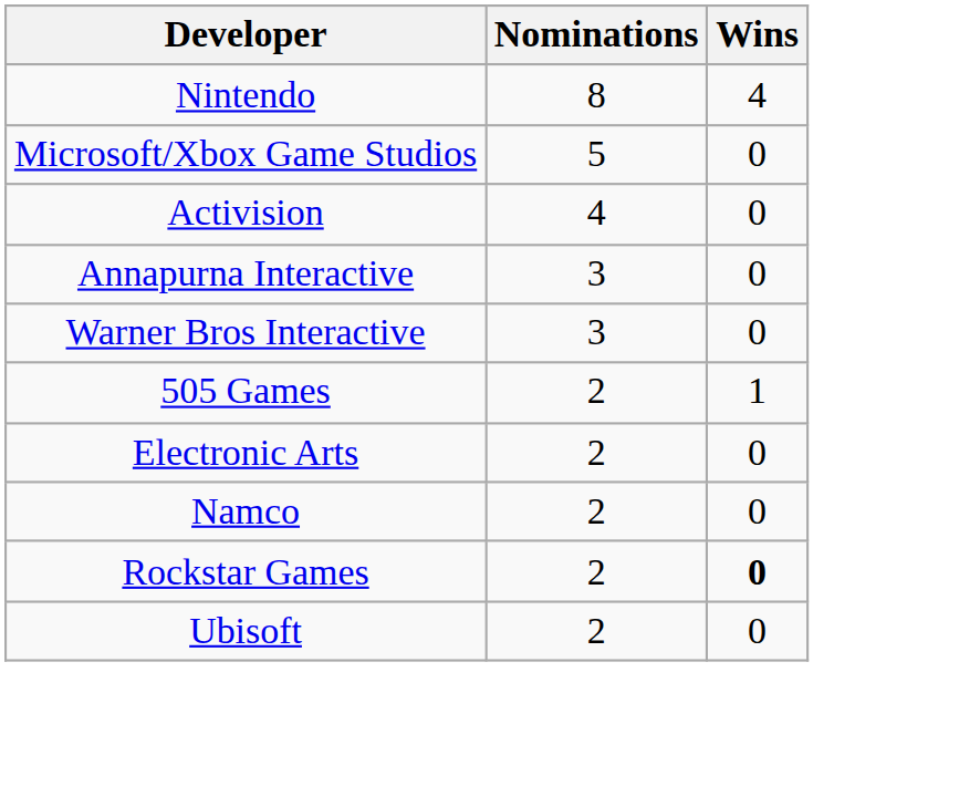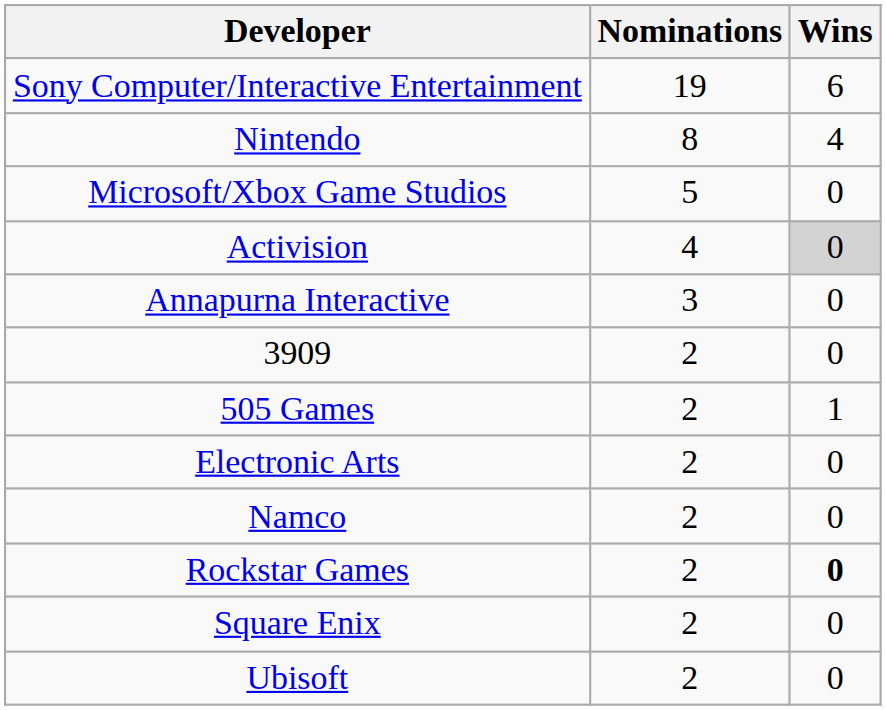 <table class="wikitable sortable plainrowheaders" style="text-align:center">
 <tr>
 <th scope="col">Developer</th>
 <th scope="col">Nominations</th>
 <th scope="col">Wins</th>
+</tr>
+<tr>
+<td><a href='#'>Sony Computer/Interactive Entertainment</a></td>
+<td>19</td>
+<td>6</td>
 </tr>
 <tr>
 <td><a href='#'>Nintendo</a></td>
 <td>8</td>
 <td>4</td>
 </tr>
 <tr>
 <td><a href='#'>Microsoft/Xbox Game Studios</a></td>
 <td>5</td>
 <td>0</td>
 </tr>
 <tr>
 <td><a href='#'>Activision</a></td>
 <td>4</td>
-<td>0</td>
+<td style="background: lightgrey;">0</td>
 </tr>
 <tr>
 <td><a href='#'>Annapurna Interactive</a></td>
 <td>3</td>
 <td>0</td>
 </tr>
 <tr>
-<td><a href='#'>Warner Bros Interactive</a></td>
-<td>3</td>
+<td>3909</td>
+<td>2</td>
 <td>0</td>
 </tr>
 <tr>
 <td><a href='#'>505 Games</a></td>
 <td>2</td>
 <td>1</td>
 </tr>
 <tr>
 <td><a href='#'>Electronic Arts</a></td>
 <td>2</td>
 <td>0</td>
 </tr>
 <tr>
 <td><a href='#'>Namco</a></td>
 <td>2</td>
 <td>0</td>
 </tr>
 <tr>
 <td><a href='#'>Rockstar Games</a></td>
 <td>2</td>
 <td><strong>0</strong></td>
 </tr>
 <tr>
+<td><a href='#'>Square Enix</a></td>
+<td>2</td>
+<td>0</td>
+</tr>
+<tr>
 <td><a href='#'>Ubisoft</a></td>
 <td>2</td>
 <td>0</td>
 </tr>
 </table>
